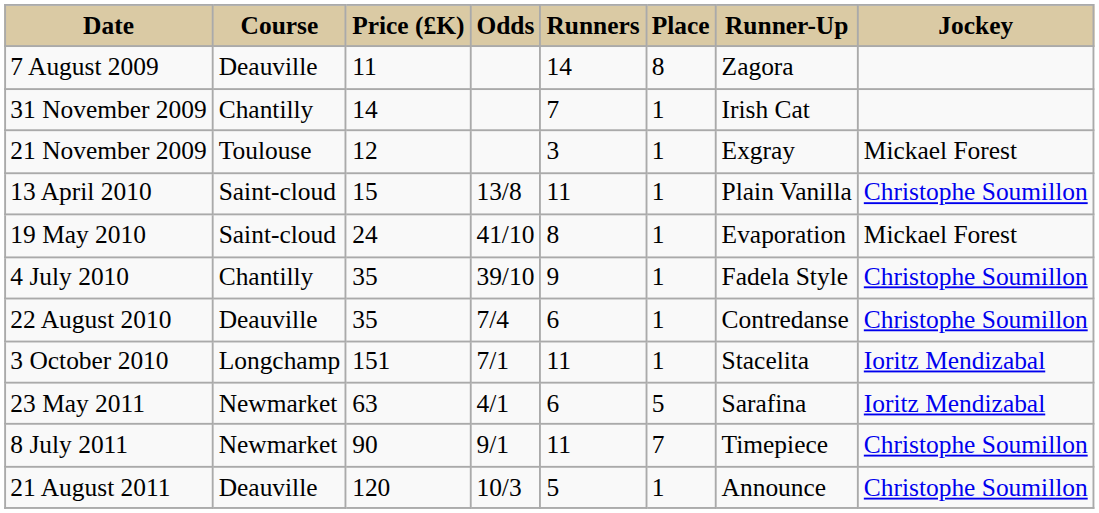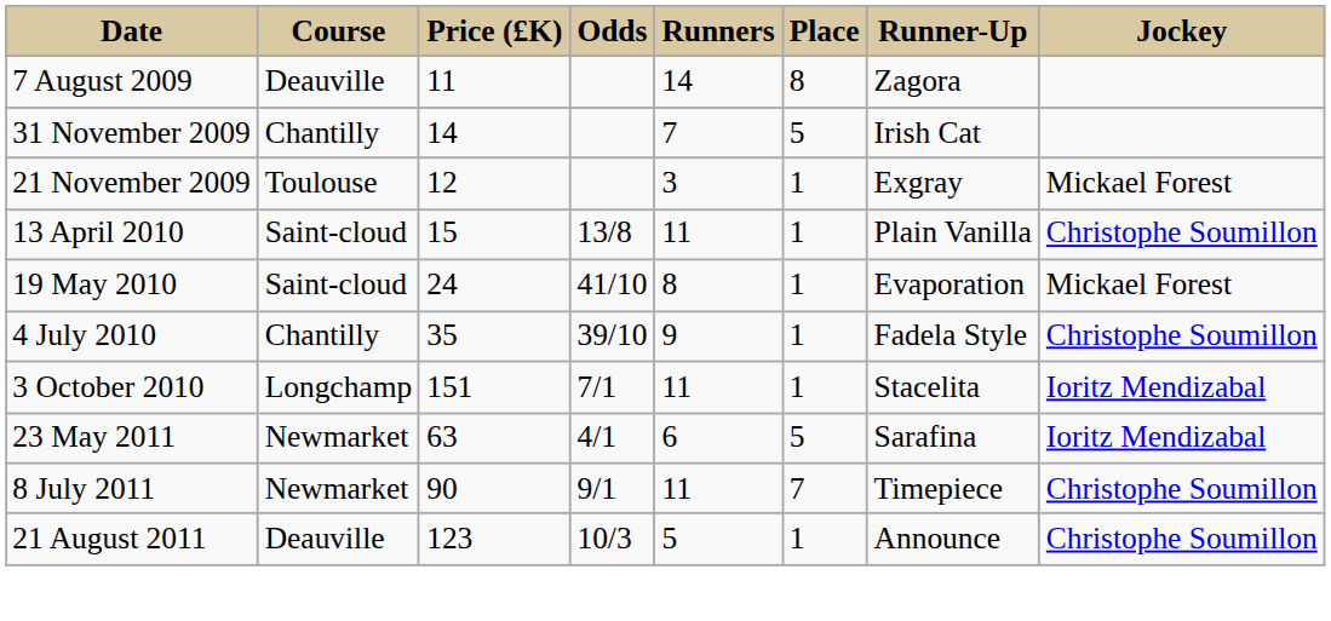 <table class = "wikitable sortable" | border="1" cellpadding="1" style=" text-align:centre; margin-left:1em; float:centre ;border-collapse: collapse; font-size:85%">
 <tr style="background:#dacaa4; text-align:center;">
 <th style="background:#dacaa4;">Date</th>
 <th style="background:#dacaa4;">Course</th>
 <th style="background:#dacaa4;">Price (£K)</th>
 <th style="background:#dacaa4;">Odds</th>
 <th style="background:#dacaa4;">Runners</th>
 <th style="background:#dacaa4;">Place</th>
 <th style="background:#dacaa4;">Runner-Up</th>
 <th style="background:#dacaa4;">Jockey</th>
 </tr>
 <tr>
 <td>7 August 2009</td>
 <td>Deauville</td>
 <td>11</td>
 <td></td>
 <td>14</td>
 <td>8</td>
 <td>Zagora</td>
 <td></td>
 </tr>
 <tr>
 <td>31 November 2009</td>
 <td>Chantilly</td>
 <td>14</td>
 <td></td>
 <td>7</td>
-<td>1</td>
+<td>5</td>
 <td>Irish Cat</td>
 <td></td>
 </tr>
 <tr>
 <td>21 November 2009</td>
 <td>Toulouse</td>
 <td>12</td>
 <td></td>
 <td>3</td>
 <td>1</td>
 <td>Exgray</td>
 <td>Mickael Forest</td>
 </tr>
 <tr>
 <td>13 April 2010</td>
 <td>Saint-cloud</td>
 <td>15</td>
 <td>13/8</td>
 <td>11</td>
 <td>1</td>
 <td>Plain Vanilla</td>
 <td><a href='#'>Christophe Soumillon</a></td>
 </tr>
 <tr>
 <td>19 May 2010</td>
 <td>Saint-cloud</td>
 <td>24</td>
 <td>41/10</td>
 <td>8</td>
 <td>1</td>
 <td>Evaporation</td>
 <td>Mickael Forest</td>
 </tr>
 <tr>
 <td>4 July 2010</td>
 <td>Chantilly</td>
 <td>35</td>
 <td>39/10</td>
 <td>9</td>
 <td>1</td>
 <td>Fadela Style</td>
 <td><a href='#'>Christophe Soumillon</a></td>
 </tr>
 <tr>
-<td>22 August 2010</td>
-<td>Deauville</td>
-<td>35</td>
-<td>7/4</td>
-<td>6</td>
-<td>1</td>
-<td>Contredanse</td>
-<td><a href='#'>Christophe Soumillon</a></td>
-</tr>
-<tr>
 <td>3 October 2010</td>
 <td>Longchamp</td>
 <td>151</td>
 <td>7/1</td>
 <td>11</td>
 <td>1</td>
 <td>Stacelita</td>
 <td><a href='#'>Ioritz Mendizabal</a></td>
 </tr>
 <tr>
 <td>23 May 2011</td>
 <td>Newmarket</td>
 <td>63</td>
 <td>4/1</td>
 <td>6</td>
 <td>5</td>
 <td>Sarafina</td>
 <td><a href='#'>Ioritz Mendizabal</a></td>
 </tr>
 <tr>
 <td>8 July 2011</td>
 <td>Newmarket</td>
 <td>90</td>
 <td>9/1</td>
 <td>11</td>
 <td>7</td>
 <td>Timepiece</td>
 <td><a href='#'>Christophe Soumillon</a></td>
 </tr>
 <tr>
 <td>21 August 2011</td>
 <td>Deauville</td>
-<td>120</td>
+<td>123</td>
 <td>10/3</td>
 <td>5</td>
 <td>1</td>
 <td>Announce</td>
 <td><a href='#'>Christophe Soumillon</a></td>
 </tr>
 </table>
